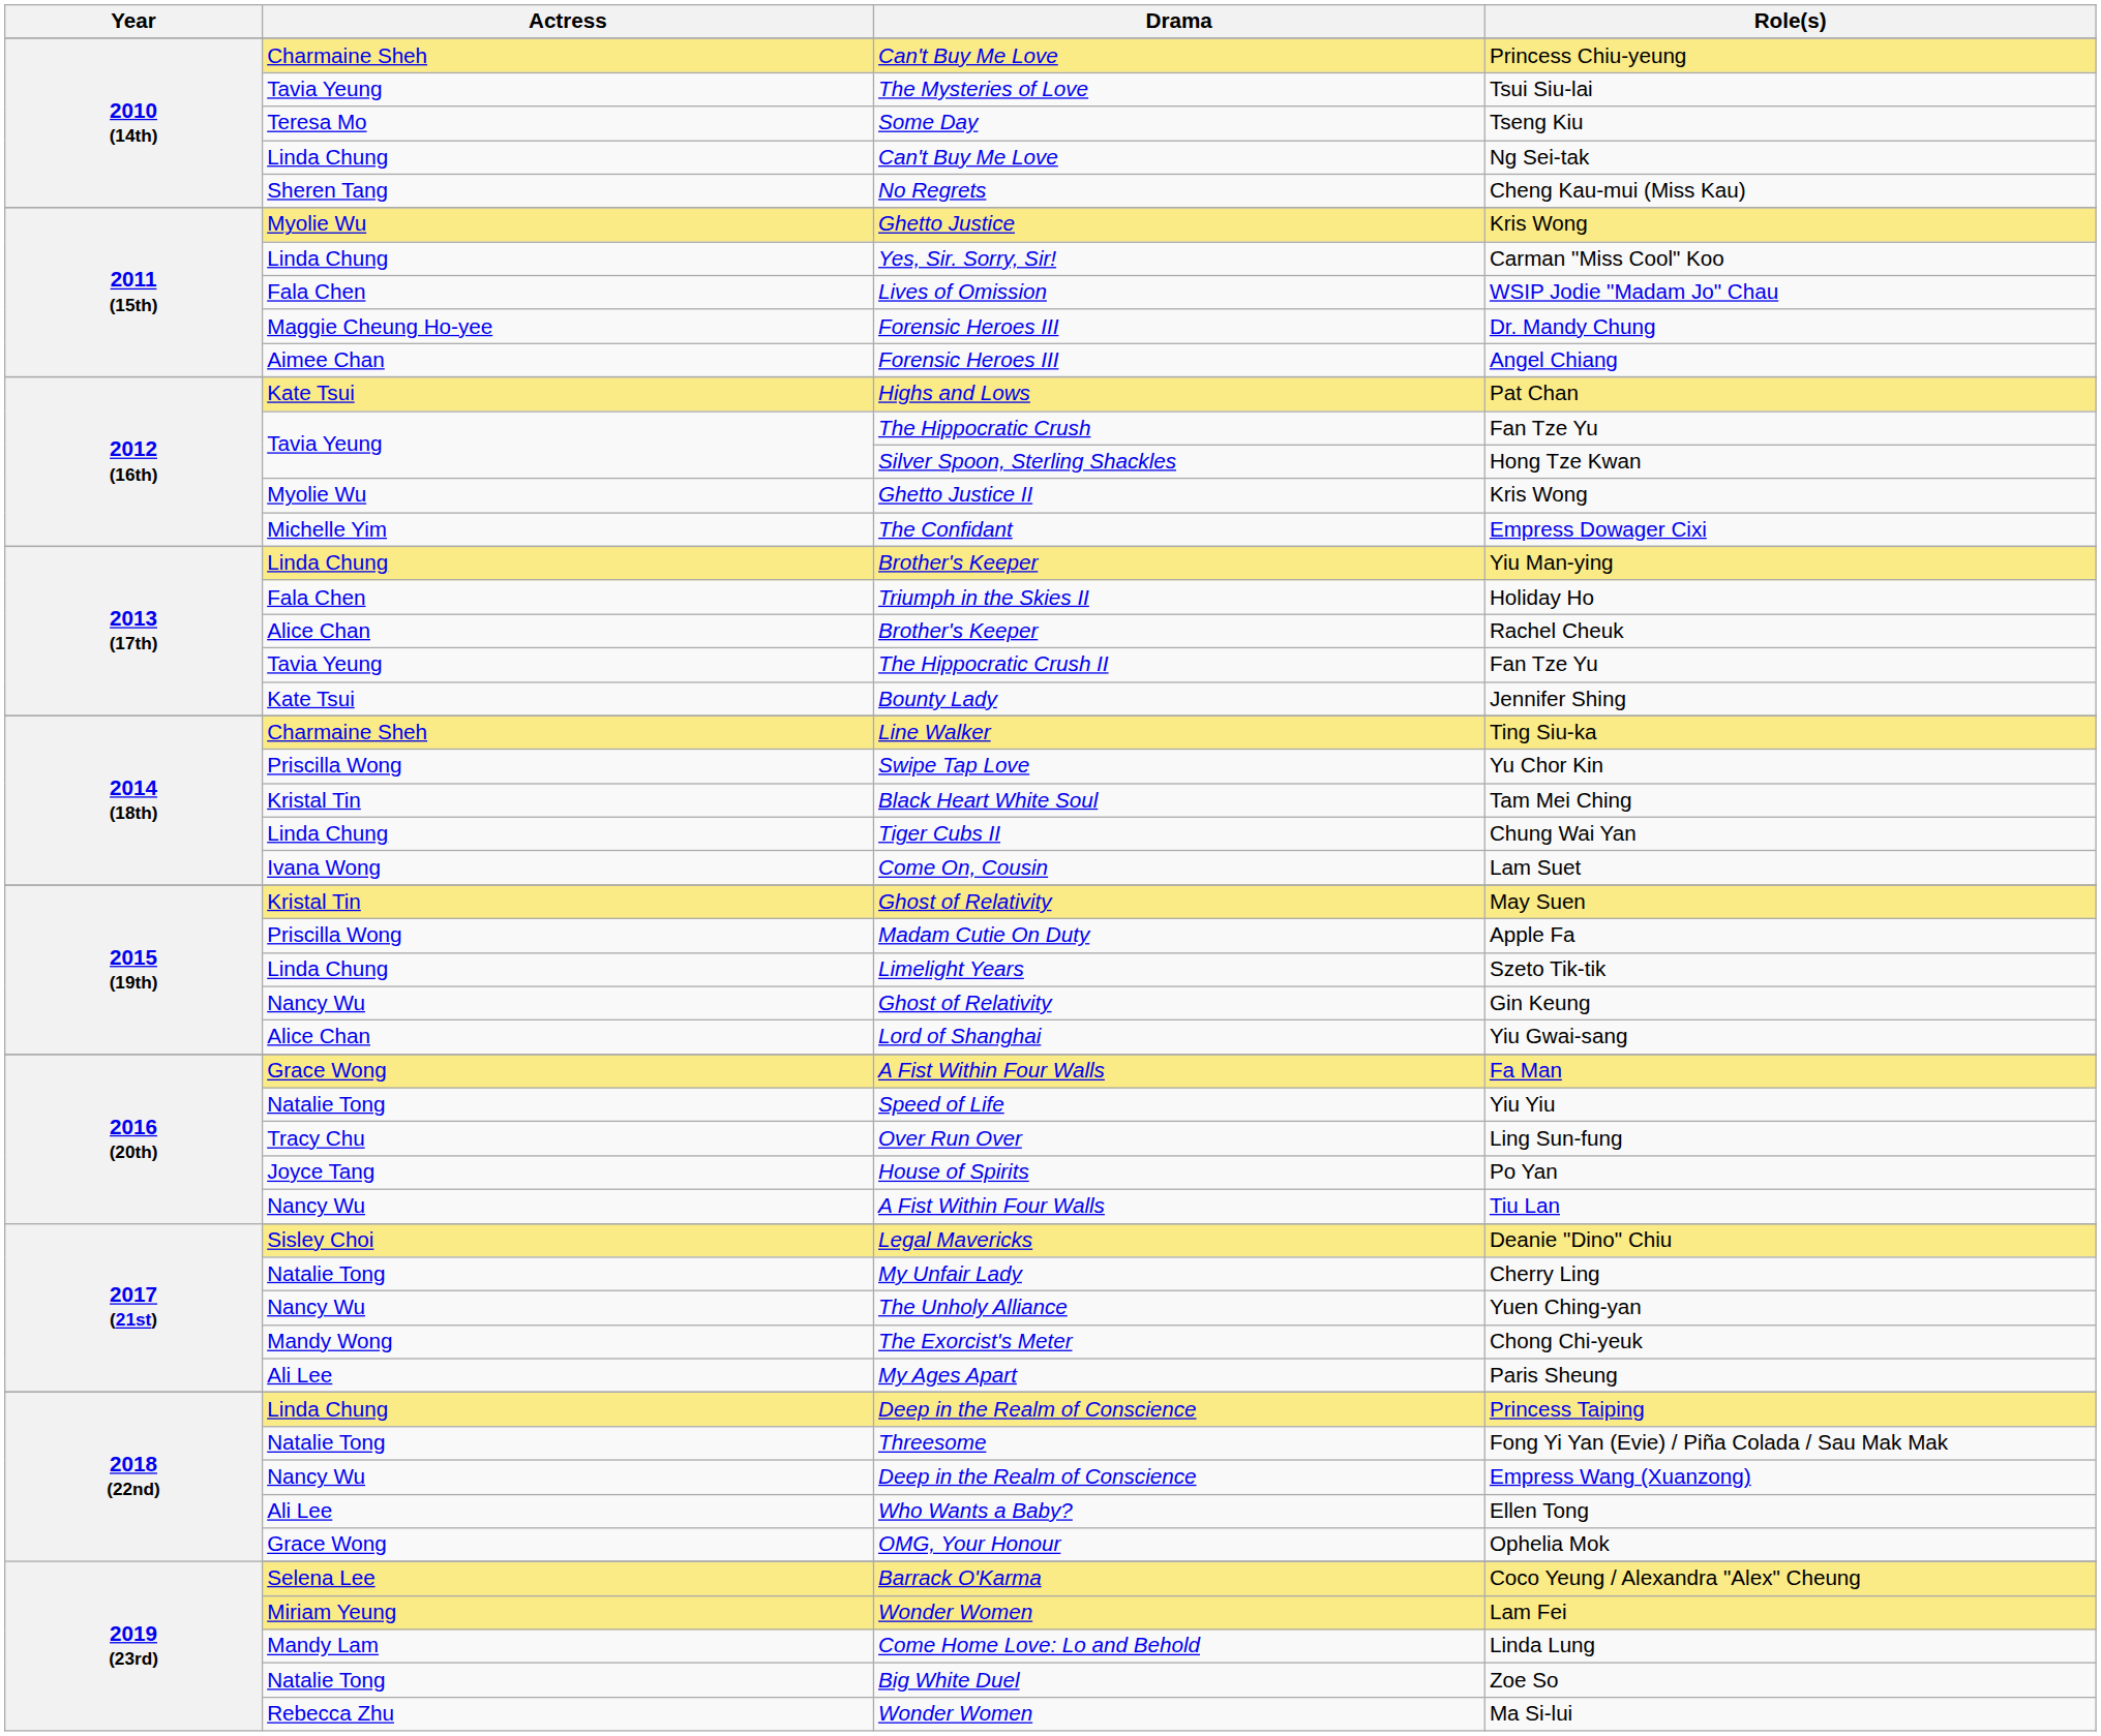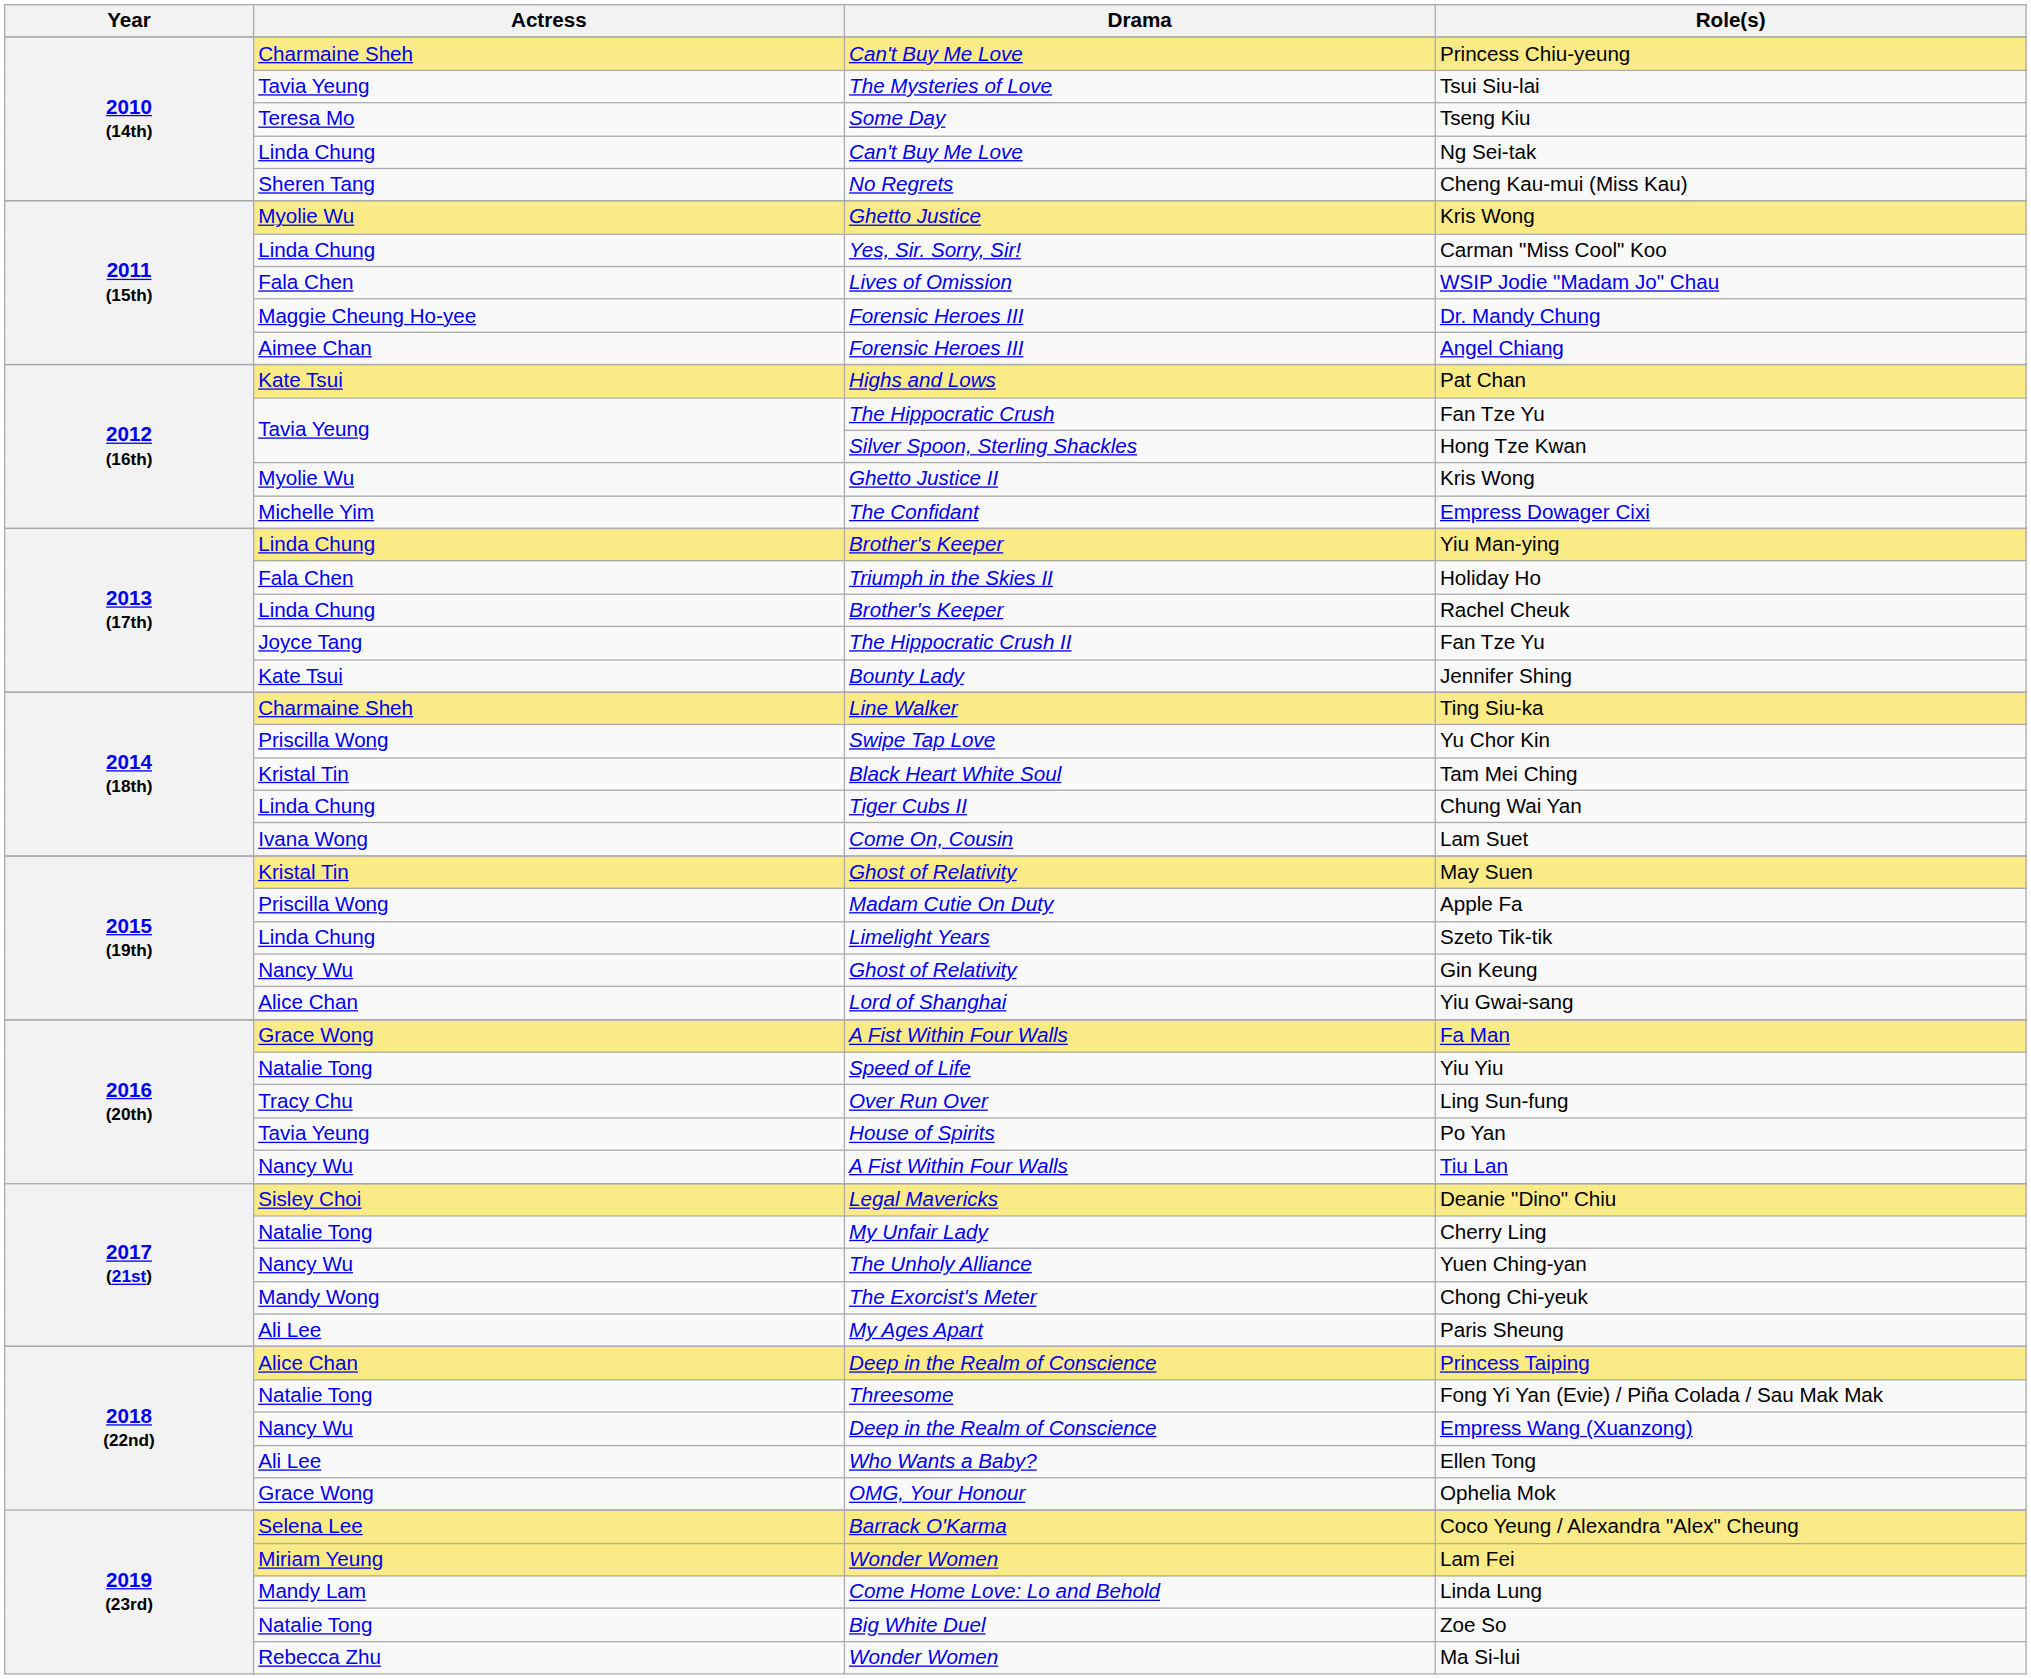 <table class="wikitable">
 <tr>
 <th width="8%">Year</th>
 <th width="19%">Actress</th>
 <th width="19%">Drama</th>
 <th width="19%">Role(s)</th>
 </tr>
 <tr>
 </tr>
 <tr>
 <th scope="row" rowspan=6 style="text-align:center"><strong><a href='#'>2010</a></strong><br><small>(14th)</small></th>
 </tr>
 <tr style="background:#FAEB86">
 <td><a href='#'>Charmaine Sheh</a> </td>
 <td><em><a href='#'>Can't Buy Me Love</a></em></td>
 <td>Princess Chiu-yeung</td>
 </tr>
 <tr>
 <td><a href='#'>Tavia Yeung</a></td>
 <td><em><a href='#'>The Mysteries of Love</a></em></td>
 <td>Tsui Siu-lai</td>
 </tr>
 <tr>
 <td><a href='#'>Teresa Mo</a></td>
 <td><em><a href='#'>Some Day</a></em></td>
 <td>Tseng Kiu</td>
 </tr>
 <tr>
 <td><a href='#'>Linda Chung</a></td>
 <td><em><a href='#'>Can't Buy Me Love</a></em></td>
 <td>Ng Sei-tak</td>
 </tr>
 <tr>
 <td><a href='#'>Sheren Tang</a></td>
 <td><em><a href='#'>No Regrets</a></em></td>
 <td>Cheng Kau-mui (Miss Kau)</td>
 </tr>
 <tr>
 </tr>
 <tr>
 <th scope="row" rowspan=6 style="text-align:center"><strong><a href='#'>2011</a></strong><br><small>(15th)</small></th>
 </tr>
 <tr style="background:#FAEB86">
 <td><a href='#'>Myolie Wu</a> </td>
 <td><em><a href='#'>Ghetto Justice</a></em></td>
 <td>Kris Wong</td>
 </tr>
 <tr>
 <td><a href='#'>Linda Chung</a></td>
 <td><em><a href='#'>Yes, Sir. Sorry, Sir!</a></em></td>
 <td>Carman "Miss Cool" Koo</td>
 </tr>
 <tr>
 <td><a href='#'>Fala Chen</a></td>
 <td><em><a href='#'>Lives of Omission</a></em></td>
 <td><a href='#'>WSIP Jodie "Madam Jo" Chau</a></td>
 </tr>
 <tr>
 <td><a href='#'>Maggie Cheung Ho-yee</a></td>
 <td><em><a href='#'>Forensic Heroes III</a></em></td>
 <td><a href='#'>Dr. Mandy Chung</a></td>
 </tr>
 <tr>
 <td><a href='#'>Aimee Chan</a></td>
 <td><em><a href='#'>Forensic Heroes III</a></em></td>
 <td><a href='#'>Angel Chiang</a></td>
 </tr>
 <tr>
 </tr>
 <tr>
 <th scope="row" rowspan=6 style="text-align:center"><strong><a href='#'>2012</a></strong><br><small>(16th)</small></th>
 </tr>
 <tr style="background:#FAEB86">
 <td><a href='#'>Kate Tsui</a> </td>
 <td><em><a href='#'>Highs and Lows</a></em></td>
 <td>Pat Chan</td>
 </tr>
 <tr>
 <td rowspan="2"><a href='#'>Tavia Yeung</a></td>
 <td><em><a href='#'>The Hippocratic Crush</a></em></td>
 <td>Fan Tze Yu</td>
 </tr>
 <tr>
 <td><em><a href='#'>Silver Spoon, Sterling Shackles</a></em></td>
 <td>Hong Tze Kwan</td>
 </tr>
 <tr>
 <td><a href='#'>Myolie Wu</a></td>
 <td><em><a href='#'>Ghetto Justice II</a></em></td>
 <td>Kris Wong</td>
 </tr>
 <tr>
 <td><a href='#'>Michelle Yim</a></td>
 <td><em><a href='#'>The Confidant</a></em></td>
 <td><a href='#'>Empress Dowager Cixi</a></td>
 </tr>
 <tr>
 </tr>
 <tr>
 <th scope="row" rowspan=6 style="text-align:center"><strong><a href='#'>2013</a></strong><br><small>(17th)</small></th>
 </tr>
 <tr style="background:#FAEB86">
 <td><a href='#'>Linda Chung</a></td>
 <td><em><a href='#'>Brother's Keeper</a></em></td>
 <td>Yiu Man-ying</td>
 </tr>
 <tr>
 <td><a href='#'>Fala Chen</a></td>
 <td><em><a href='#'>Triumph in the Skies II</a></em></td>
 <td>Holiday Ho</td>
 </tr>
 <tr>
-<td><a href='#'>Alice Chan</a> </td>
+<td><a href='#'>Linda Chung</a></td>
 <td><em><a href='#'>Brother's Keeper</a></em></td>
 <td>Rachel Cheuk</td>
 </tr>
 <tr>
-<td><a href='#'>Tavia Yeung</a></td>
+<td><a href='#'>Joyce Tang</a></td>
 <td><em><a href='#'>The Hippocratic Crush II</a></em></td>
 <td>Fan Tze Yu</td>
 </tr>
 <tr>
 <td><a href='#'>Kate Tsui</a></td>
 <td><em><a href='#'>Bounty Lady</a></em></td>
 <td>Jennifer Shing</td>
 </tr>
 <tr>
 </tr>
 <tr>
 <th scope="row" rowspan=6 style="text-align:center"><strong><a href='#'>2014</a></strong><br><small>(18th)</small></th>
 </tr>
 <tr style="background:#FAEB86">
 <td><a href='#'>Charmaine Sheh</a> </td>
 <td><em><a href='#'>Line Walker</a></em></td>
 <td>Ting Siu-ka</td>
 </tr>
 <tr>
 <td><a href='#'>Priscilla Wong</a></td>
 <td><em><a href='#'>Swipe Tap Love</a></em></td>
 <td>Yu Chor Kin</td>
 </tr>
 <tr>
 <td><a href='#'>Kristal Tin</a></td>
 <td><em><a href='#'>Black Heart White Soul</a></em></td>
 <td>Tam Mei Ching</td>
 </tr>
 <tr>
 <td><a href='#'>Linda Chung</a></td>
 <td><em><a href='#'>Tiger Cubs II</a></em></td>
 <td>Chung Wai Yan</td>
 </tr>
 <tr>
 <td><a href='#'>Ivana Wong</a></td>
 <td><em><a href='#'>Come On, Cousin</a></em></td>
 <td>Lam Suet</td>
 </tr>
 <tr>
 </tr>
 <tr>
 <th scope="row" rowspan=6 style="text-align:center"><strong><a href='#'>2015</a></strong><br><small>(19th)</small></th>
 </tr>
 <tr style="background:#FAEB86">
 <td><a href='#'>Kristal Tin</a> </td>
 <td><em><a href='#'>Ghost of Relativity</a></em></td>
 <td>May Suen</td>
 </tr>
 <tr>
 <td><a href='#'>Priscilla Wong</a></td>
 <td><em><a href='#'>Madam Cutie On Duty</a></em></td>
 <td>Apple Fa</td>
 </tr>
 <tr>
 <td><a href='#'>Linda Chung</a></td>
 <td><em><a href='#'>Limelight Years</a></em></td>
 <td>Szeto Tik-tik</td>
 </tr>
 <tr>
 <td><a href='#'>Nancy Wu</a></td>
 <td><em><a href='#'>Ghost of Relativity</a></em></td>
 <td>Gin Keung</td>
 </tr>
 <tr>
 <td><a href='#'>Alice Chan</a></td>
 <td><em><a href='#'>Lord of Shanghai</a></em></td>
 <td>Yiu Gwai-sang</td>
 </tr>
 <tr>
 </tr>
 <tr>
 <th scope="row" rowspan=6 style="text-align:center"><strong><a href='#'>2016</a></strong><br><small>(20th)</small></th>
 </tr>
 <tr style="background:#FAEB86">
 <td><a href='#'>Grace Wong</a> </td>
 <td><em><a href='#'>A Fist Within Four Walls</a></em></td>
 <td><a href='#'>Fa Man</a></td>
 </tr>
 <tr>
 <td><a href='#'>Natalie Tong</a></td>
 <td><em><a href='#'>Speed of Life</a></em></td>
 <td>Yiu Yiu</td>
 </tr>
 <tr>
 <td><a href='#'>Tracy Chu</a></td>
 <td><em><a href='#'>Over Run Over</a></em></td>
 <td>Ling Sun-fung</td>
 </tr>
 <tr>
-<td><a href='#'>Joyce Tang</a></td>
+<td><a href='#'>Tavia Yeung</a></td>
 <td><em><a href='#'>House of Spirits</a></em></td>
 <td>Po Yan</td>
 </tr>
 <tr>
 <td><a href='#'>Nancy Wu</a></td>
 <td><em><a href='#'>A Fist Within Four Walls</a></em></td>
 <td><a href='#'>Tiu Lan</a></td>
 </tr>
 <tr>
 <th scope="row" rowspan=6 style="text-align:center"><strong><a href='#'>2017</a></strong><br><small>(<a href='#'>21st</a>)</small></th>
 </tr>
 <tr style="background:#FAEB86">
 <td><a href='#'>Sisley Choi</a> </td>
 <td><em><a href='#'>Legal Mavericks</a></em></td>
 <td>Deanie "Dino" Chiu</td>
 </tr>
 <tr>
 <td><a href='#'>Natalie Tong</a></td>
 <td><em><a href='#'>My Unfair Lady</a></em></td>
 <td>Cherry Ling</td>
 </tr>
 <tr>
 <td><a href='#'>Nancy Wu</a></td>
 <td><em><a href='#'>The Unholy Alliance</a></em></td>
 <td>Yuen Ching-yan</td>
 </tr>
 <tr>
 <td><a href='#'>Mandy Wong</a></td>
 <td><em><a href='#'>The Exorcist's Meter</a></em></td>
 <td>Chong Chi-yeuk</td>
 </tr>
 <tr>
 <td><a href='#'>Ali Lee</a></td>
 <td><em><a href='#'>My Ages Apart</a></em></td>
 <td>Paris Sheung</td>
 </tr>
 <tr>
 </tr>
 <tr>
 <th scope="row" rowspan=6 style="text-align:center"><strong><a href='#'>2018</a></strong><br><small>(22nd)</small></th>
 </tr>
 <tr style="background:#FAEB86">
-<td><a href='#'>Linda Chung</a></td>
+<td><a href='#'>Alice Chan</a> </td>
 <td><em><a href='#'>Deep in the Realm of Conscience</a></em></td>
 <td><a href='#'>Princess Taiping</a></td>
 </tr>
 <tr>
 <td><a href='#'>Natalie Tong</a></td>
 <td><em><a href='#'>Threesome</a></em></td>
 <td>Fong Yi Yan (Evie) / Piña Colada / Sau Mak Mak</td>
 </tr>
 <tr>
 <td><a href='#'>Nancy Wu</a></td>
 <td><em><a href='#'>Deep in the Realm of Conscience</a></em></td>
 <td><a href='#'>Empress Wang (Xuanzong)</a></td>
 </tr>
 <tr>
 <td><a href='#'>Ali Lee</a></td>
 <td><em><a href='#'>Who Wants a Baby?</a></em></td>
 <td>Ellen Tong</td>
 </tr>
 <tr>
 <td><a href='#'>Grace Wong</a></td>
 <td><em><a href='#'>OMG, Your Honour</a></em></td>
 <td>Ophelia Mok</td>
 </tr>
 <tr>
 <th scope="row" rowspan=6 style="text-align:center"><strong><a href='#'>2019</a></strong><br><small>(23rd)</small></th>
 </tr>
 <tr style="background:#FAEB86">
 <td><a href='#'>Selena Lee</a> </td>
 <td><em><a href='#'>Barrack O'Karma</a></em></td>
 <td>Coco Yeung / Alexandra "Alex" Cheung</td>
 </tr>
 <tr style="background:#FAEB86">
 <td><a href='#'>Miriam Yeung</a> </td>
 <td><em><a href='#'>Wonder Women</a></em></td>
 <td>Lam Fei</td>
 </tr>
 <tr>
 <td><a href='#'>Mandy Lam</a></td>
 <td><em><a href='#'>Come Home Love: Lo and Behold</a></em></td>
 <td>Linda Lung</td>
 </tr>
 <tr>
 <td><a href='#'>Natalie Tong</a></td>
 <td><em><a href='#'>Big White Duel</a></em></td>
 <td>Zoe So</td>
 </tr>
 <tr>
 <td><a href='#'>Rebecca Zhu</a></td>
 <td><em><a href='#'>Wonder Women</a></em></td>
 <td>Ma Si-lui</td>
 </tr>
 </table>
